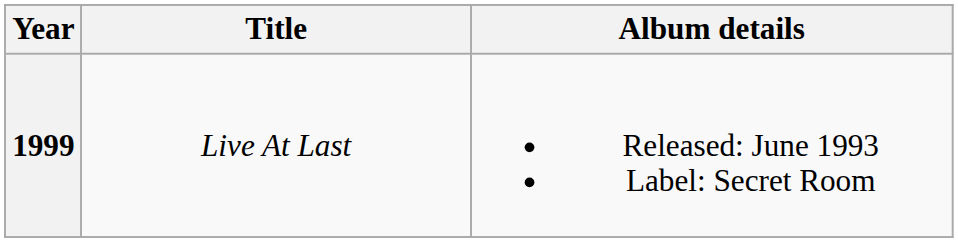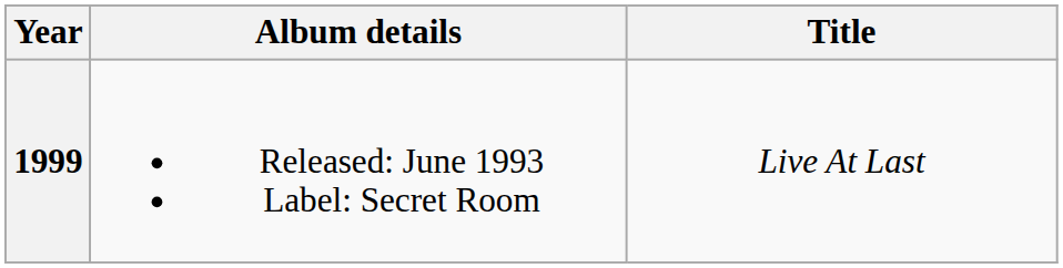 <table class="wikitable plainrowheaders" style="text-align:center;">
 <tr>
 <th width="30" scope="col">Year</th>
+<th scope="col" style="width:15em;">Album details</th>
 <th scope="col" style="width:12em;">Title</th>
-<th scope="col" style="width:15em;">Album details</th>
 </tr>
 <tr>
 <th scope="row">1999</th>
+<td><br><ul><li>Released: June 1993</li><li>Label: Secret Room </li></ul></td>
 <td><em>Live At Last</em></td>
-<td><br><ul><li>Released: June 1993</li><li>Label: Secret Room </li></ul></td>
 </tr>
 </table>
